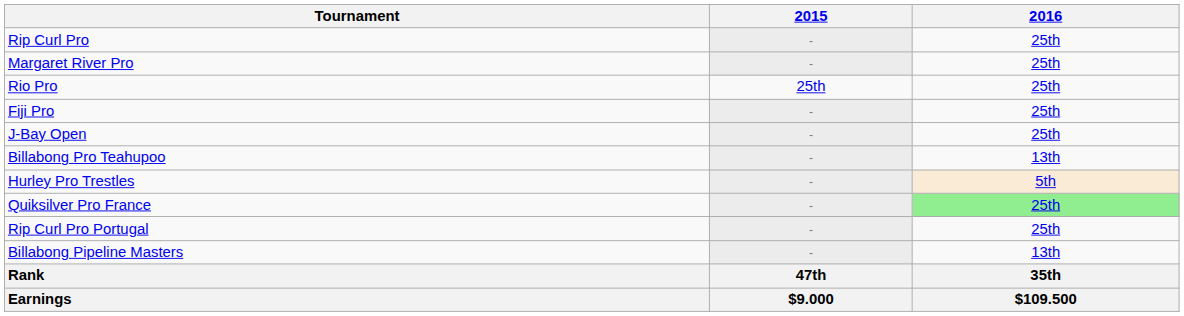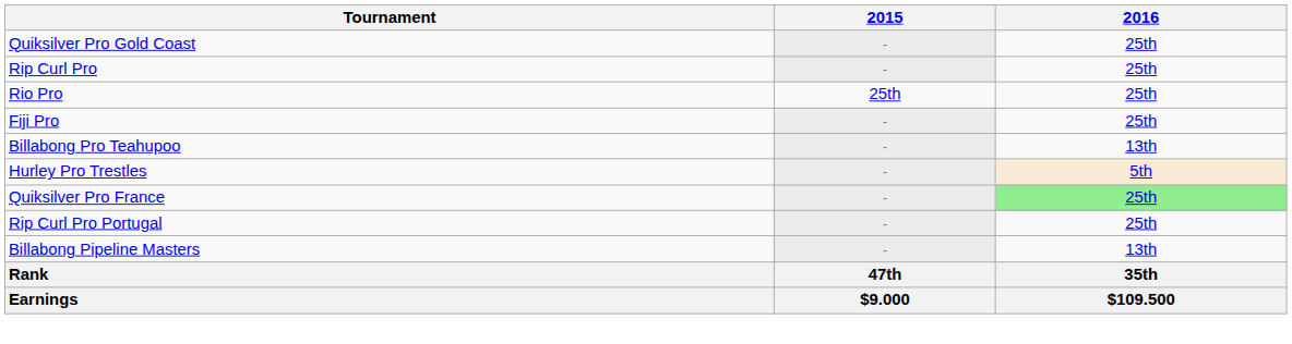 <table class=wikitable style="width:100%; text-align: center">
 <tr>
 <th>Tournament</th>
 <th><a href='#'>2015</a></th>
 <th><a href='#'>2016</a></th>
 </tr>
 <tr>
-<td style="text-align:left"><a href='#'>Rip Curl Pro</a></td>
+<td style="text-align:left"><a href='#'>Quiksilver Pro Gold Coast</a></td>
 <td style="background:#ececec; color:gray; text-align:center;" class="table-na"><small>-</small></td>
 <td><a href='#'>25th</a></td>
 </tr>
 <tr>
-<td style="text-align:left"><a href='#'>Margaret River Pro</a></td>
+<td style="text-align:left"><a href='#'>Rip Curl Pro</a></td>
 <td style="background:#ececec; color:gray; text-align:center;" class="table-na"><small>-</small></td>
 <td><a href='#'>25th</a></td>
 </tr>
 <tr>
 <td style="text-align:left"><a href='#'>Rio Pro</a></td>
 <td><a href='#'>25th</a></td>
 <td><a href='#'>25th</a></td>
 </tr>
 <tr>
 <td style="text-align:left"><a href='#'>Fiji Pro</a></td>
-<td style="background:#ececec; color:gray; text-align:center;" class="table-na"><small>-</small></td>
-<td><a href='#'>25th</a></td>
-</tr>
-<tr>
-<td style="text-align:left"><a href='#'>J-Bay Open</a></td>
 <td style="background:#ececec; color:gray; text-align:center;" class="table-na"><small>-</small></td>
 <td><a href='#'>25th</a></td>
 </tr>
 <tr>
 <td style="text-align:left"><a href='#'>Billabong Pro Teahupoo</a></td>
 <td style="background:#ececec; color:gray; text-align:center;" class="table-na"><small>-</small></td>
 <td><a href='#'>13th</a></td>
 </tr>
 <tr>
 <td style="text-align:left"><a href='#'>Hurley Pro Trestles</a></td>
 <td style="background:#ececec; color:gray; text-align:center;" class="table-na"><small>-</small></td>
 <td Bgcolor=AntiqueWhite><a href='#'>5th</a></td>
 </tr>
 <tr>
 <td style="text-align:left"><a href='#'>Quiksilver Pro France</a></td>
 <td style="background:#ececec; color:gray; text-align:center;" class="table-na"><small>-</small></td>
 <td style="background: lightgreen;"><a href='#'>25th</a></td>
 </tr>
 <tr>
 <td style="text-align:left"><a href='#'>Rip Curl Pro Portugal</a></td>
 <td style="background:#ececec; color:gray; text-align:center;" class="table-na"><small>-</small></td>
 <td><a href='#'>25th</a></td>
 </tr>
 <tr>
 <td style="text-align:left"><a href='#'>Billabong Pipeline Masters</a></td>
 <td style="background:#ececec; color:gray; text-align:center;" class="table-na"><small>-</small></td>
 <td><a href='#'>13th</a></td>
 </tr>
 <tr>
 <th style=text-align:left>Rank</th>
 <th>47th</th>
 <th>35th</th>
 </tr>
 <tr>
 <th style=text-align:left>Earnings</th>
 <th>$9.000</th>
 <th>$109.500</th>
 </tr>
 </table>
